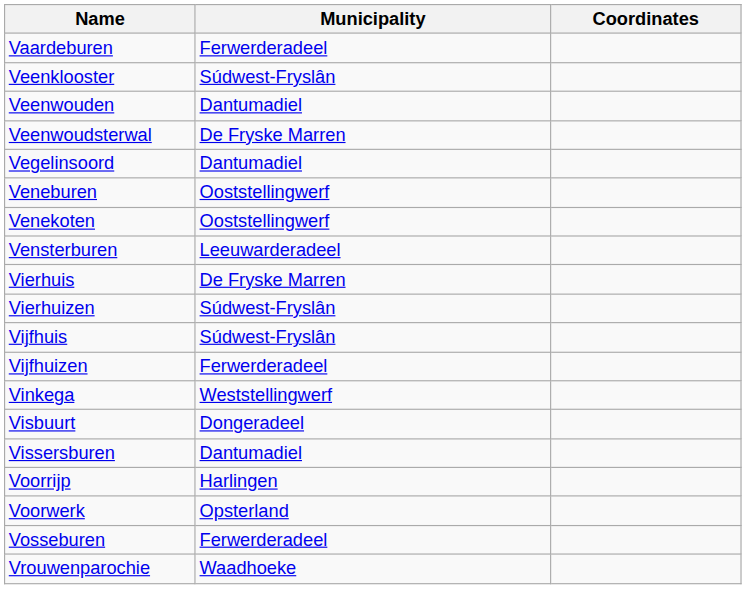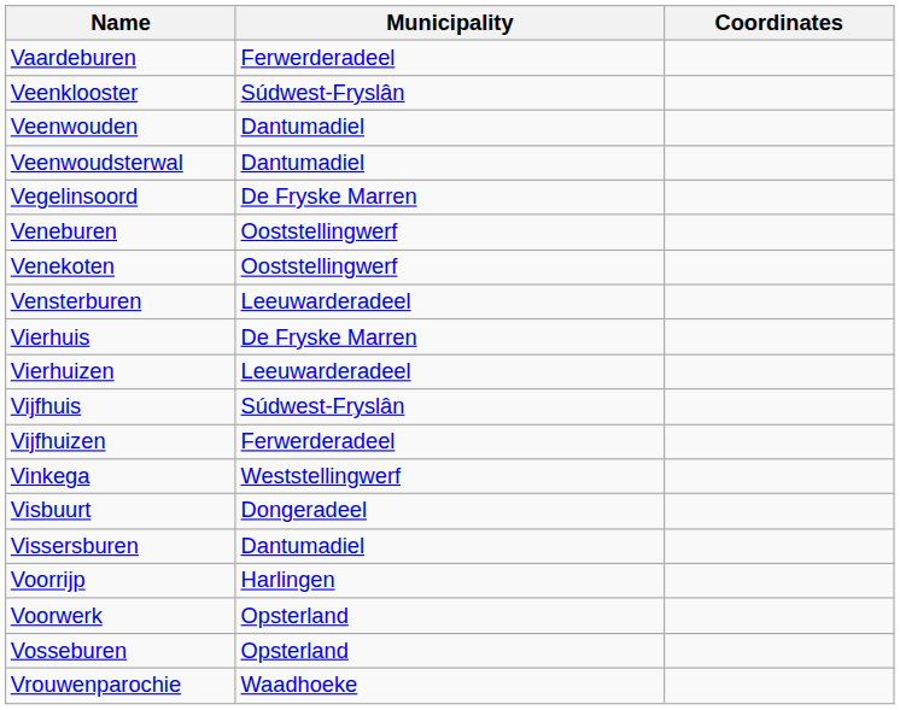 <table class="wikitable sortable">
 <tr>
 <th style="width:10em">Name</th>
 <th style="width:19em">Municipality</th>
 <th style="width:10em" style="text-align:center">Coordinates</th>
 </tr>
 <tr>
 <td><a href='#'>Vaardeburen</a></td>
 <td><a href='#'>Ferwerderadeel</a></td>
 <td></td>
 </tr>
 <tr>
 <td><a href='#'>Veenklooster</a></td>
 <td><a href='#'>Súdwest-Fryslân</a></td>
 <td></td>
 </tr>
 <tr>
 <td><a href='#'>Veenwouden</a></td>
 <td><a href='#'>Dantumadiel</a></td>
 <td></td>
 </tr>
 <tr>
 <td><a href='#'>Veenwoudsterwal</a></td>
-<td><a href='#'>De Fryske Marren</a></td>
+<td><a href='#'>Dantumadiel</a></td>
 <td></td>
 </tr>
 <tr>
 <td><a href='#'>Vegelinsoord</a></td>
-<td><a href='#'>Dantumadiel</a></td>
+<td><a href='#'>De Fryske Marren</a></td>
 <td></td>
 </tr>
 <tr>
 <td><a href='#'>Veneburen</a></td>
 <td><a href='#'>Ooststellingwerf</a></td>
 <td></td>
 </tr>
 <tr>
 <td><a href='#'>Venekoten</a></td>
 <td><a href='#'>Ooststellingwerf</a></td>
 <td></td>
 </tr>
 <tr>
 <td><a href='#'>Vensterburen</a></td>
 <td><a href='#'>Leeuwarderadeel</a></td>
 <td></td>
 </tr>
 <tr>
 <td><a href='#'>Vierhuis</a></td>
 <td><a href='#'>De Fryske Marren</a></td>
 <td></td>
 </tr>
 <tr>
 <td><a href='#'>Vierhuizen</a></td>
-<td><a href='#'>Súdwest-Fryslân</a></td>
+<td><a href='#'>Leeuwarderadeel</a></td>
 <td></td>
 </tr>
 <tr>
 <td><a href='#'>Vijfhuis</a></td>
 <td><a href='#'>Súdwest-Fryslân</a></td>
 <td></td>
 </tr>
 <tr>
 <td><a href='#'>Vijfhuizen</a></td>
 <td><a href='#'>Ferwerderadeel</a></td>
 <td></td>
 </tr>
 <tr>
 <td><a href='#'>Vinkega</a></td>
 <td><a href='#'>Weststellingwerf</a></td>
 <td></td>
 </tr>
 <tr>
 <td><a href='#'>Visbuurt</a></td>
 <td><a href='#'>Dongeradeel</a></td>
 <td></td>
 </tr>
 <tr>
 <td><a href='#'>Vissersburen</a></td>
 <td><a href='#'>Dantumadiel</a></td>
 <td></td>
 </tr>
 <tr>
 <td><a href='#'>Voorrijp</a></td>
 <td><a href='#'>Harlingen</a></td>
 <td></td>
 </tr>
 <tr>
 <td><a href='#'>Voorwerk</a></td>
 <td><a href='#'>Opsterland</a></td>
 <td></td>
 </tr>
 <tr>
 <td><a href='#'>Vosseburen</a></td>
-<td><a href='#'>Ferwerderadeel</a></td>
+<td><a href='#'>Opsterland</a></td>
 <td></td>
 </tr>
 <tr>
 <td><a href='#'>Vrouwenparochie</a></td>
 <td><a href='#'>Waadhoeke</a></td>
 <td></td>
 </tr>
 </table>
